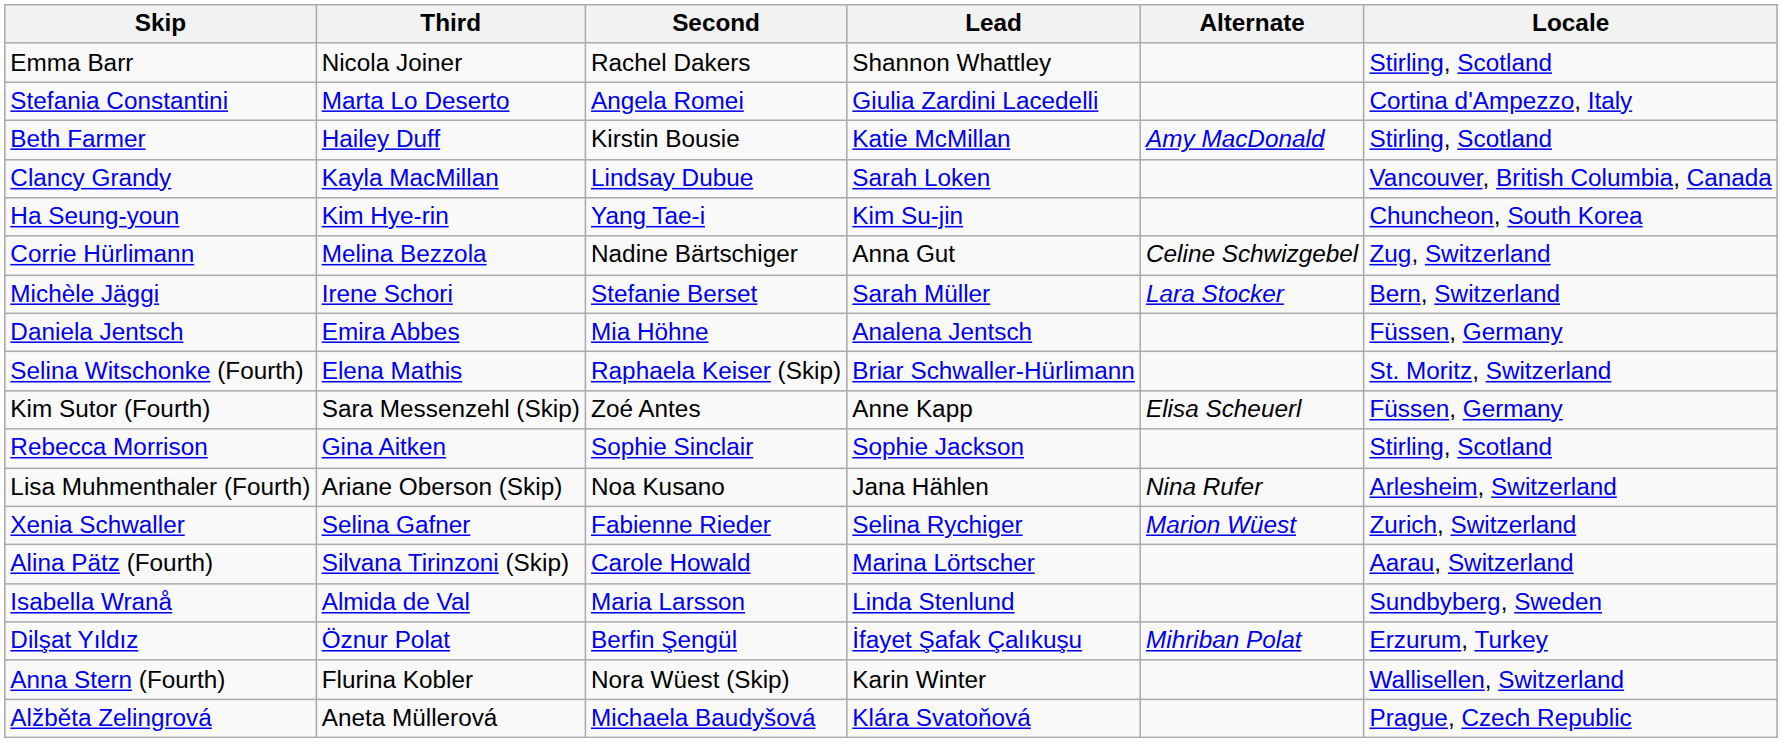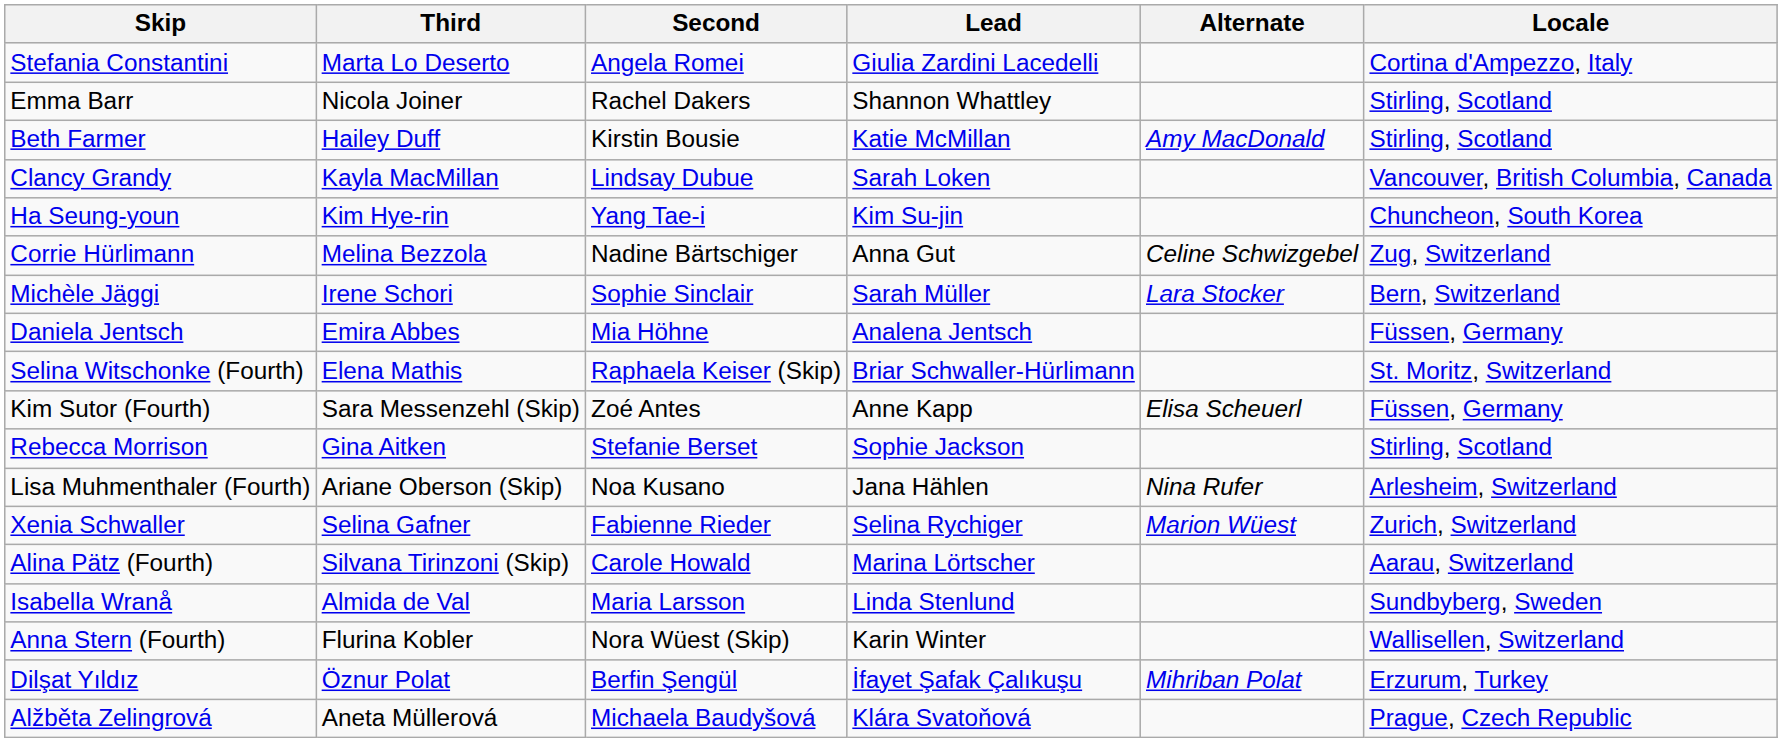 <table class=wikitable>
 <tr>
 <th scope="col">Skip</th>
 <th scope="col">Third</th>
 <th scope="col">Second</th>
 <th scope="col">Lead</th>
 <th scope="col">Alternate</th>
 <th scope="col">Locale</th>
 </tr>
 <tr>
+<td><a href='#'>Stefania Constantini</a></td>
+<td><a href='#'>Marta Lo Deserto</a></td>
+<td><a href='#'>Angela Romei</a></td>
+<td><a href='#'>Giulia Zardini Lacedelli</a></td>
+<td></td>
+<td> <a href='#'>Cortina d'Ampezzo</a>, <a href='#'>Italy</a></td>
+</tr>
+<tr>
 <td>Emma Barr</td>
 <td>Nicola Joiner</td>
 <td>Rachel Dakers</td>
 <td>Shannon Whattley</td>
 <td></td>
 <td> <a href='#'>Stirling</a>, <a href='#'>Scotland</a></td>
-</tr>
-<tr>
-<td><a href='#'>Stefania Constantini</a></td>
-<td><a href='#'>Marta Lo Deserto</a></td>
-<td><a href='#'>Angela Romei</a></td>
-<td><a href='#'>Giulia Zardini Lacedelli</a></td>
-<td></td>
-<td> <a href='#'>Cortina d'Ampezzo</a>, <a href='#'>Italy</a></td>
 </tr>
 <tr>
 <td><a href='#'>Beth Farmer</a></td>
 <td><a href='#'>Hailey Duff</a></td>
 <td>Kirstin Bousie</td>
 <td><a href='#'>Katie McMillan</a></td>
 <td><em><a href='#'>Amy MacDonald</a></em></td>
 <td> <a href='#'>Stirling</a>, <a href='#'>Scotland</a></td>
 </tr>
 <tr>
 <td><a href='#'>Clancy Grandy</a></td>
 <td><a href='#'>Kayla MacMillan</a></td>
 <td><a href='#'>Lindsay Dubue</a></td>
 <td><a href='#'>Sarah Loken</a></td>
 <td></td>
 <td> <a href='#'>Vancouver</a>, <a href='#'>British Columbia</a>, <a href='#'>Canada</a></td>
 </tr>
 <tr>
 <td><a href='#'>Ha Seung-youn</a></td>
 <td><a href='#'>Kim Hye-rin</a></td>
 <td><a href='#'>Yang Tae-i</a></td>
 <td><a href='#'>Kim Su-jin</a></td>
 <td></td>
 <td> <a href='#'>Chuncheon</a>, <a href='#'>South Korea</a></td>
 </tr>
 <tr>
 <td><a href='#'>Corrie Hürlimann</a></td>
 <td><a href='#'>Melina Bezzola</a></td>
 <td>Nadine Bärtschiger</td>
 <td>Anna Gut</td>
 <td><em>Celine Schwizgebel</em></td>
 <td> <a href='#'>Zug</a>, <a href='#'>Switzerland</a></td>
 </tr>
 <tr>
 <td><a href='#'>Michèle Jäggi</a></td>
 <td><a href='#'>Irene Schori</a></td>
-<td><a href='#'>Stefanie Berset</a></td>
+<td><a href='#'>Sophie Sinclair</a></td>
 <td><a href='#'>Sarah Müller</a></td>
 <td><em><a href='#'>Lara Stocker</a></em></td>
 <td> <a href='#'>Bern</a>, <a href='#'>Switzerland</a></td>
 </tr>
 <tr>
 <td><a href='#'>Daniela Jentsch</a></td>
 <td><a href='#'>Emira Abbes</a></td>
 <td><a href='#'>Mia Höhne</a></td>
 <td><a href='#'>Analena Jentsch</a></td>
 <td></td>
 <td> <a href='#'>Füssen</a>, <a href='#'>Germany</a></td>
 </tr>
 <tr>
 <td><a href='#'>Selina Witschonke</a> (Fourth)</td>
 <td><a href='#'>Elena Mathis</a></td>
 <td><a href='#'>Raphaela Keiser</a> (Skip)</td>
 <td><a href='#'>Briar Schwaller-Hürlimann</a></td>
 <td></td>
 <td> <a href='#'>St. Moritz</a>, <a href='#'>Switzerland</a></td>
 </tr>
 <tr>
 <td>Kim Sutor (Fourth)</td>
 <td>Sara Messenzehl (Skip)</td>
 <td>Zoé Antes</td>
 <td>Anne Kapp</td>
 <td><em>Elisa Scheuerl</em></td>
 <td> <a href='#'>Füssen</a>, <a href='#'>Germany</a></td>
 </tr>
 <tr>
 <td><a href='#'>Rebecca Morrison</a></td>
 <td><a href='#'>Gina Aitken</a></td>
-<td><a href='#'>Sophie Sinclair</a></td>
+<td><a href='#'>Stefanie Berset</a></td>
 <td><a href='#'>Sophie Jackson</a></td>
 <td></td>
 <td> <a href='#'>Stirling</a>, <a href='#'>Scotland</a></td>
 </tr>
 <tr>
 <td>Lisa Muhmenthaler (Fourth)</td>
 <td>Ariane Oberson (Skip)</td>
 <td>Noa Kusano</td>
 <td>Jana Hählen</td>
 <td><em>Nina Rufer</em></td>
 <td> <a href='#'>Arlesheim</a>, <a href='#'>Switzerland</a></td>
 </tr>
 <tr>
 <td><a href='#'>Xenia Schwaller</a></td>
 <td><a href='#'>Selina Gafner</a></td>
 <td><a href='#'>Fabienne Rieder</a></td>
 <td><a href='#'>Selina Rychiger</a></td>
 <td><em><a href='#'>Marion Wüest</a></em></td>
 <td> <a href='#'>Zurich</a>, <a href='#'>Switzerland</a></td>
 </tr>
 <tr>
 <td><a href='#'>Alina Pätz</a> (Fourth)</td>
 <td><a href='#'>Silvana Tirinzoni</a> (Skip)</td>
 <td><a href='#'>Carole Howald</a></td>
 <td><a href='#'>Marina Lörtscher</a></td>
 <td></td>
 <td> <a href='#'>Aarau</a>, <a href='#'>Switzerland</a></td>
 </tr>
 <tr>
 <td><a href='#'>Isabella Wranå</a></td>
 <td><a href='#'>Almida de Val</a></td>
 <td><a href='#'>Maria Larsson</a></td>
 <td><a href='#'>Linda Stenlund</a></td>
 <td></td>
 <td> <a href='#'>Sundbyberg</a>, <a href='#'>Sweden</a></td>
 </tr>
 <tr>
+<td><a href='#'>Anna Stern</a> (Fourth)</td>
+<td>Flurina Kobler</td>
+<td>Nora Wüest (Skip)</td>
+<td>Karin Winter</td>
+<td></td>
+<td> <a href='#'>Wallisellen</a>, <a href='#'>Switzerland</a></td>
+</tr>
+<tr>
 <td><a href='#'>Dilşat Yıldız</a></td>
 <td><a href='#'>Öznur Polat</a></td>
 <td><a href='#'>Berfin Şengül</a></td>
 <td><a href='#'>İfayet Şafak Çalıkuşu</a></td>
 <td><em><a href='#'>Mihriban Polat</a></em></td>
 <td> <a href='#'>Erzurum</a>, <a href='#'>Turkey</a></td>
-</tr>
-<tr>
-<td><a href='#'>Anna Stern</a> (Fourth)</td>
-<td>Flurina Kobler</td>
-<td>Nora Wüest (Skip)</td>
-<td>Karin Winter</td>
-<td></td>
-<td> <a href='#'>Wallisellen</a>, <a href='#'>Switzerland</a></td>
 </tr>
 <tr>
 <td><a href='#'>Alžběta Zelingrová</a></td>
 <td>Aneta Müllerová</td>
 <td><a href='#'>Michaela Baudyšová</a></td>
 <td><a href='#'>Klára Svatoňová</a></td>
 <td></td>
 <td> <a href='#'>Prague</a>, <a href='#'>Czech Republic</a></td>
 </tr>
 </table>
